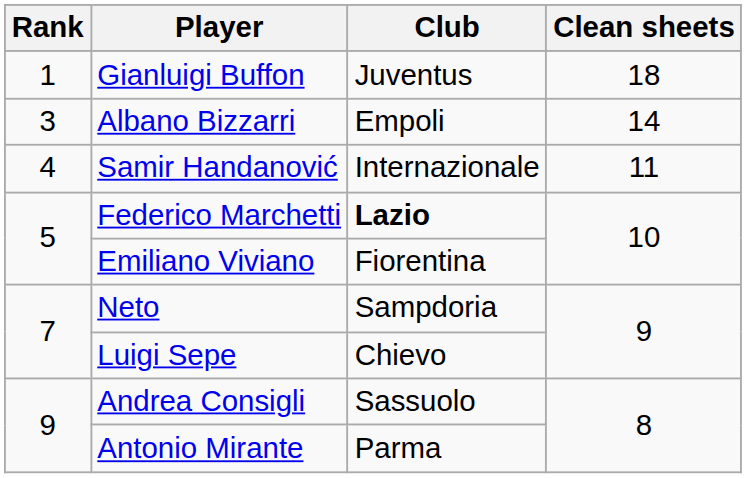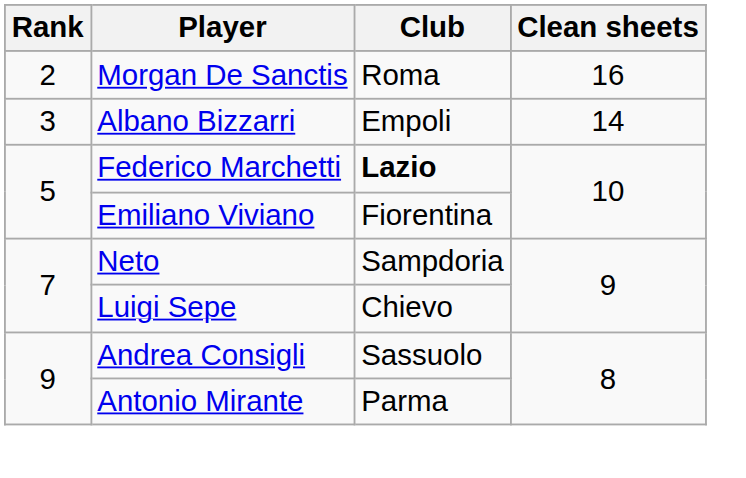 <table class="wikitable sortable" style=text-align:center>
 <tr>
 <th>Rank</th>
 <th>Player</th>
 <th>Club</th>
 <th>Clean sheets</th>
 </tr>
 <tr>
-<td>1</td>
-<td align=left> <a href='#'>Gianluigi Buffon</a></td>
-<td align=left>Juventus</td>
-<td>18</td>
+<td>2</td>
+<td align=left> <a href='#'>Morgan De Sanctis</a></td>
+<td align=left>Roma</td>
+<td>16</td>
 </tr>
 <tr>
 <td>3</td>
 <td align=left> <a href='#'>Albano Bizzarri</a></td>
 <td align=left>Empoli</td>
 <td>14</td>
-</tr>
-<tr>
-<td>4</td>
-<td align=left> <a href='#'>Samir Handanović</a></td>
-<td align=left>Internazionale</td>
-<td>11</td>
 </tr>
 <tr>
 <td rowspan=2>5</td>
 <td align=left> <a href='#'>Federico Marchetti</a></td>
 <td align=left><strong>Lazio</strong></td>
 <td rowspan=2>10</td>
 </tr>
 <tr>
 <td align=left> <a href='#'>Emiliano Viviano</a></td>
 <td align=left>Fiorentina</td>
 </tr>
 <tr>
 <td rowspan=2>7</td>
 <td align=left> <a href='#'>Neto</a></td>
 <td align=left>Sampdoria</td>
 <td rowspan=2>9</td>
 </tr>
 <tr>
 <td align=left> <a href='#'>Luigi Sepe</a></td>
 <td align=left>Chievo</td>
 </tr>
 <tr>
 <td rowspan=2>9</td>
 <td align=left> <a href='#'>Andrea Consigli</a></td>
 <td align=left>Sassuolo</td>
 <td rowspan=2>8</td>
 </tr>
 <tr>
 <td align=left> <a href='#'>Antonio Mirante</a></td>
 <td align=left>Parma</td>
 </tr>
 </table>
